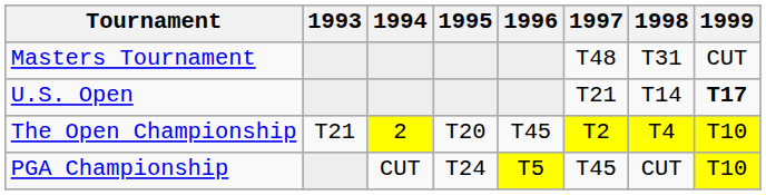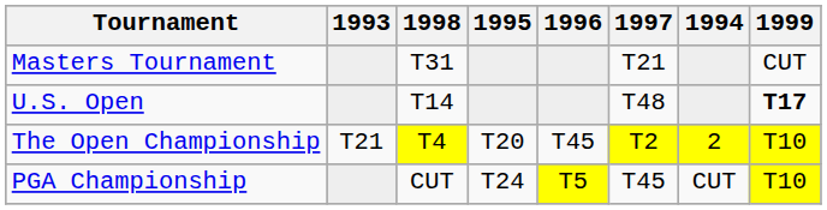 <table class="wikitable" style="font-size:95%;text-align:center;">
 <tr>
 <th>Tournament</th>
 <th>1993</th>
-<th>1994</th>
+<th>1998</th>
 <th>1995</th>
 <th>1996</th>
 <th>1997</th>
-<th>1998</th>
+<th>1994</th>
 <th>1999</th>
 </tr>
 <tr>
 <td align=left><a href='#'>Masters Tournament</a></td>
 <td style="background:#eeeeee;"></td>
+<td>T31</td>
 <td style="background:#eeeeee;"></td>
 <td style="background:#eeeeee;"></td>
+<td>T21</td>
 <td style="background:#eeeeee;"></td>
-<td>T48</td>
-<td>T31</td>
 <td>CUT</td>
 </tr>
 <tr>
 <td align=left><a href='#'>U.S. Open</a></td>
 <td style="background:#eeeeee;"></td>
+<td>T14</td>
 <td style="background:#eeeeee;"></td>
 <td style="background:#eeeeee;"></td>
+<td>T48</td>
 <td style="background:#eeeeee;"></td>
-<td>T21</td>
-<td>T14</td>
 <td><strong>T17</strong></td>
 </tr>
 <tr>
 <td align=left><a href='#'>The Open Championship</a></td>
 <td>T21</td>
-<td style="background:yellow;">2</td>
+<td style="background:yellow;">T4</td>
 <td>T20</td>
 <td>T45</td>
 <td style="background:yellow;">T2</td>
-<td style="background:yellow;">T4</td>
+<td style="background:yellow;">2</td>
 <td style="background:yellow;">T10</td>
 </tr>
 <tr>
 <td align=left><a href='#'>PGA Championship</a></td>
 <td style="background:#eeeeee;"></td>
 <td>CUT</td>
 <td>T24</td>
 <td style="background:yellow;">T5</td>
 <td>T45</td>
 <td>CUT</td>
 <td style="background:yellow;">T10</td>
 </tr>
 </table>
